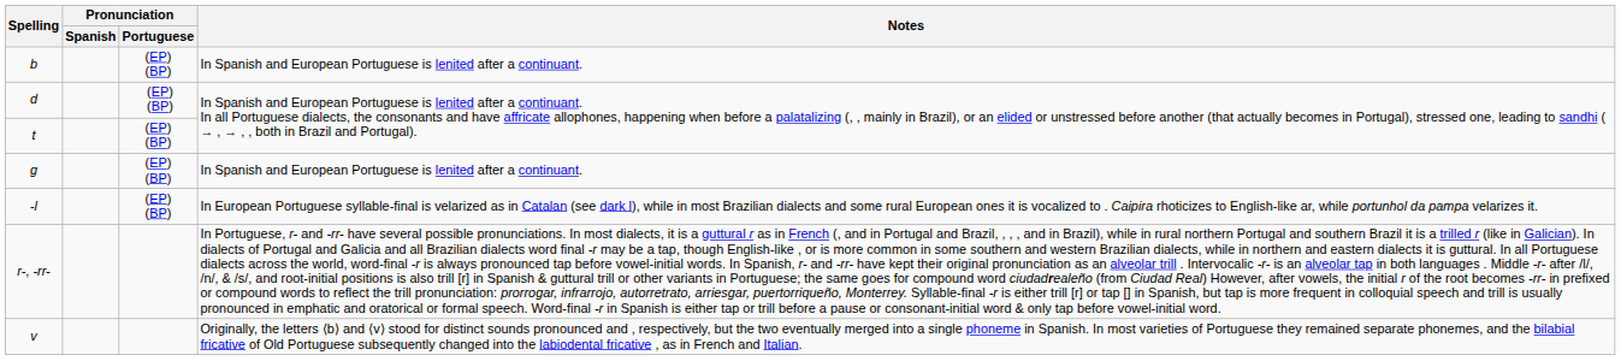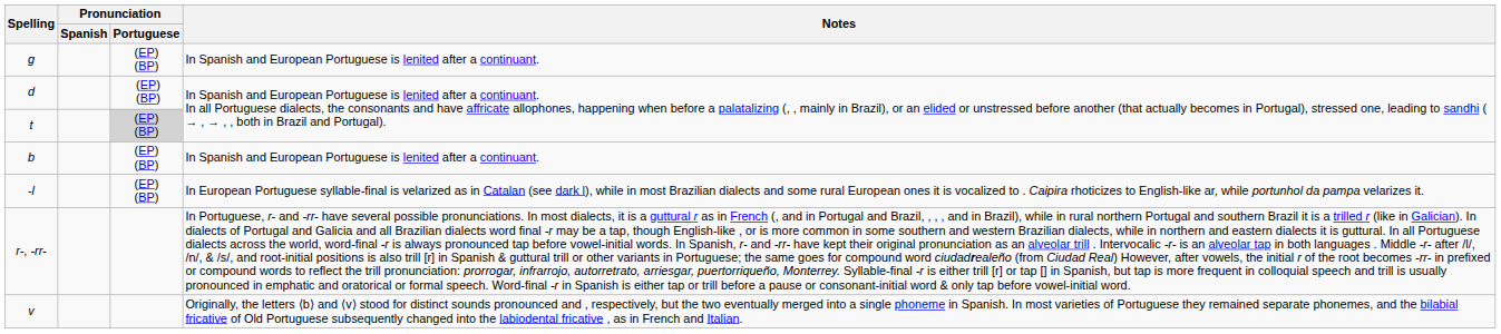 <table class="wikitable">
 <tr align=center>
 <th rowspan="2">Spelling</th>
 <th colspan="2">Pronunciation</th>
 <th rowspan="2">Notes</th>
 </tr>
 <tr align=center>
 <th>Spanish</th>
 <th>Portuguese</th>
 </tr>
 <tr align=center>
-<td><em>b</em></td>
+<td><em>g</em></td>
 <td></td>
 <td> (<a href='#'>EP</a>)<br> (<a href='#'>BP</a>)</td>
 <td align=left>In Spanish and European Portuguese  is <a href='#'>lenited</a> after a <a href='#'>continuant</a>.</td>
 </tr>
 <tr align=center>
 <td><em>d</em></td>
 <td></td>
 <td> (<a href='#'>EP</a>)<br> (<a href='#'>BP</a>)</td>
 <td rowspan="2" style="text-align:left;">In Spanish and European Portuguese  is <a href='#'>lenited</a> after a <a href='#'>continuant</a>.<br>In all Portuguese dialects, the consonants  and  have <a href='#'>affricate</a> allophones, happening when before a <a href='#'>palatalizing</a>  (, , mainly in Brazil), or an <a href='#'>elided</a>  or unstressed  before another (that actually becomes  in Portugal), stressed one, leading to <a href='#'>sandhi</a> ( → ,  → , , both in Brazil and Portugal).</td>
 </tr>
 <tr align=center>
 <td><em>t</em></td>
 <td></td>
-<td> (<a href='#'>EP</a>) <br> (<a href='#'>BP</a>)</td>
+<td style="background: lightgrey;"> (<a href='#'>EP</a>) <br> (<a href='#'>BP</a>)</td>
 </tr>
 <tr align=center>
-<td><em>g</em></td>
+<td><em>b</em></td>
 <td></td>
 <td> (<a href='#'>EP</a>)<br> (<a href='#'>BP</a>)</td>
 <td align=left>In Spanish and European Portuguese  is <a href='#'>lenited</a> after a <a href='#'>continuant</a>.</td>
 </tr>
 <tr align=center>
 <td>-<em>l</em></td>
 <td></td>
 <td> (<a href='#'>EP</a>)<br> (<a href='#'>BP</a>)</td>
 <td align=left>In European Portuguese syllable-final  is velarized  as in <a href='#'>Catalan</a> (see <a href='#'>dark l</a>), while in most Brazilian dialects and some rural European ones it is vocalized to . <em>Caipira</em> rhoticizes to English-like ar, while <em>portunhol da pampa</em> velarizes it.</td>
 </tr>
 <tr align=center>
 <td><em>r-</em>, <em>-rr-</em></td>
 <td></td>
 <td></td>
 <td align=left>In Portuguese, <em>r-</em> and <em>-rr-</em> have several possible pronunciations. In most dialects, it is a <a href='#'>guttural <em>r</em></a> as in <a href='#'>French</a> (,  and  in Portugal and Brazil, , , ,  and  in Brazil), while in rural northern Portugal and southern Brazil it is a <a href='#'>trilled <em>r</em></a>  (like in <a href='#'>Galician</a>). In dialects of Portugal and Galicia and all Brazilian dialects word final <em>-r</em> may be a tap, though English-like ,  or  is more common in some southern and western Brazilian dialects, while in northern and eastern dialects it is guttural. In all Portuguese dialects across the world, word-final <em>-r</em> is always pronounced tap before vowel-initial words. In Spanish, <em>r-</em> and <em>-rr-</em> have kept their original pronunciation as an <a href='#'>alveolar trill</a> . Intervocalic <em>-r-</em> is an <a href='#'>alveolar tap</a> in both languages . Middle <em>-r-</em> after /l/, /n/, & /s/, and root-initial positions is also trill [r] in Spanish & guttural trill or other variants in Portuguese; the same goes for compound word <em>ciudad<strong>r</strong>ealeño</em> (from <em>Ciudad Real</em>) However, after vowels, the initial <em>r</em> of the root becomes <em>-rr-</em> in prefixed or compound words to reflect the trill pronunciation: <em>prorrogar, infrarrojo, autorretrato, arriesgar, puertorriqueño, Monterrey.</em> Syllable-final <em>-r</em> is either trill [r] or tap [] in Spanish, but tap is more frequent in colloquial speech and trill is usually pronounced in emphatic and oratorical or formal speech. Word-final <em>-r</em> in Spanish is either tap or trill before a pause or consonant-initial word & only tap before vowel-initial word.</td>
 </tr>
 <tr align=center>
 <td><em>v</em></td>
 <td></td>
 <td></td>
 <td align=left>Originally, the letters ⟨b⟩ and ⟨v⟩ stood for distinct sounds pronounced  and , respectively, but the two eventually merged into a single <a href='#'>phoneme</a> in Spanish. In most varieties of Portuguese they remained separate phonemes, and the <a href='#'>bilabial fricative</a>  of Old Portuguese subsequently changed into the <a href='#'>labiodental fricative</a> , as in French and <a href='#'>Italian</a>.</td>
 </tr>
 </table>
